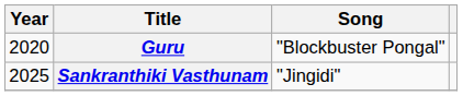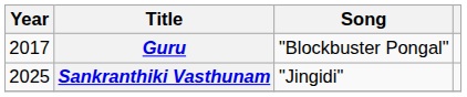 <table class="wikitable sortable plainrowheaders">
 <tr style="background:#ccc; text-align:center;">
 <th scope="col">Year</th>
 <th scope="col">Title</th>
 <th scope="col">Song</th>
 <th scope="col" class="unsortable"></th>
 </tr>
 <tr>
-<td>2020</td>
+<td>2017</td>
 <th scope="row"><em><a href='#'>Guru</a></em></th>
 <td>"Blockbuster Pongal"</td>
 <td></td>
 </tr>
 <tr>
 <td>2025</td>
 <th scope="row"><em><a href='#'>Sankranthiki Vasthunam</a></em></th>
 <td>"Jingidi"</td>
 <td></td>
 </tr>
 <tr>
 </tr>
 </table>
